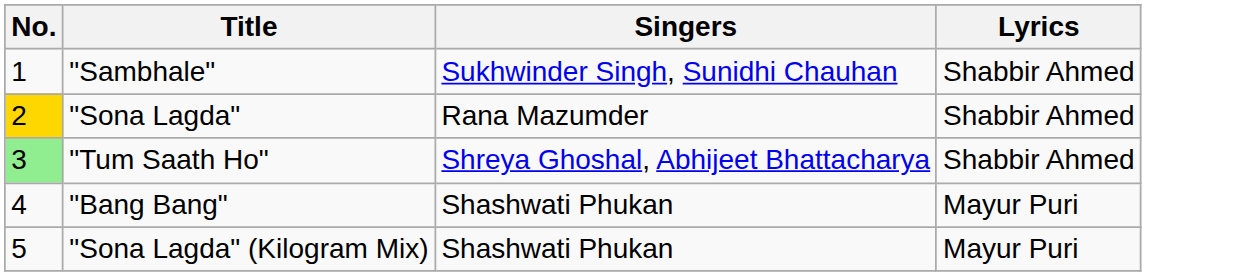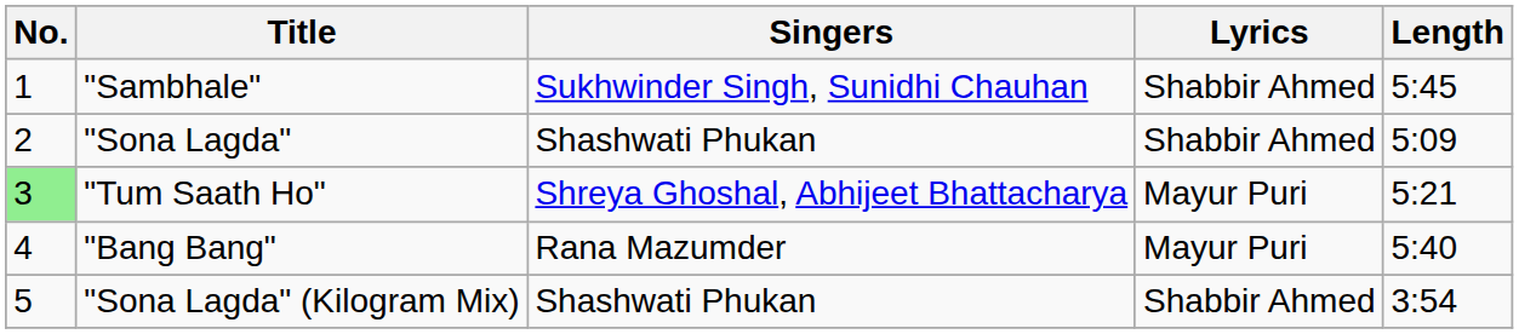 <table class="wikitable">
 <tr>
 <th>No.</th>
 <th>Title</th>
 <th>Singers</th>
 <th>Lyrics</th>
+<th>Length</th>
 </tr>
 <tr>
 <td>1</td>
 <td>"Sambhale"</td>
 <td><a href='#'>Sukhwinder Singh</a>, <a href='#'>Sunidhi Chauhan</a></td>
 <td>Shabbir Ahmed</td>
+<td>5:45</td>
 </tr>
 <tr>
-<td style="background: gold;">2</td>
+<td>2</td>
 <td>"Sona Lagda"</td>
-<td>Rana Mazumder</td>
+<td>Shashwati Phukan</td>
 <td>Shabbir Ahmed</td>
+<td>5:09</td>
 </tr>
 <tr>
 <td style="background: lightgreen;">3</td>
 <td>"Tum Saath Ho"</td>
 <td><a href='#'>Shreya Ghoshal</a>, <a href='#'>Abhijeet Bhattacharya</a></td>
-<td>Shabbir Ahmed</td>
+<td>Mayur Puri</td>
+<td>5:21</td>
 </tr>
 <tr>
 <td>4</td>
 <td>"Bang Bang"</td>
-<td>Shashwati Phukan</td>
+<td>Rana Mazumder</td>
 <td>Mayur Puri</td>
+<td>5:40</td>
 </tr>
 <tr>
 <td>5</td>
 <td>"Sona Lagda" (Kilogram Mix)</td>
 <td>Shashwati Phukan</td>
-<td>Mayur Puri</td>
+<td>Shabbir Ahmed</td>
+<td>3:54</td>
 </tr>
 </table>
